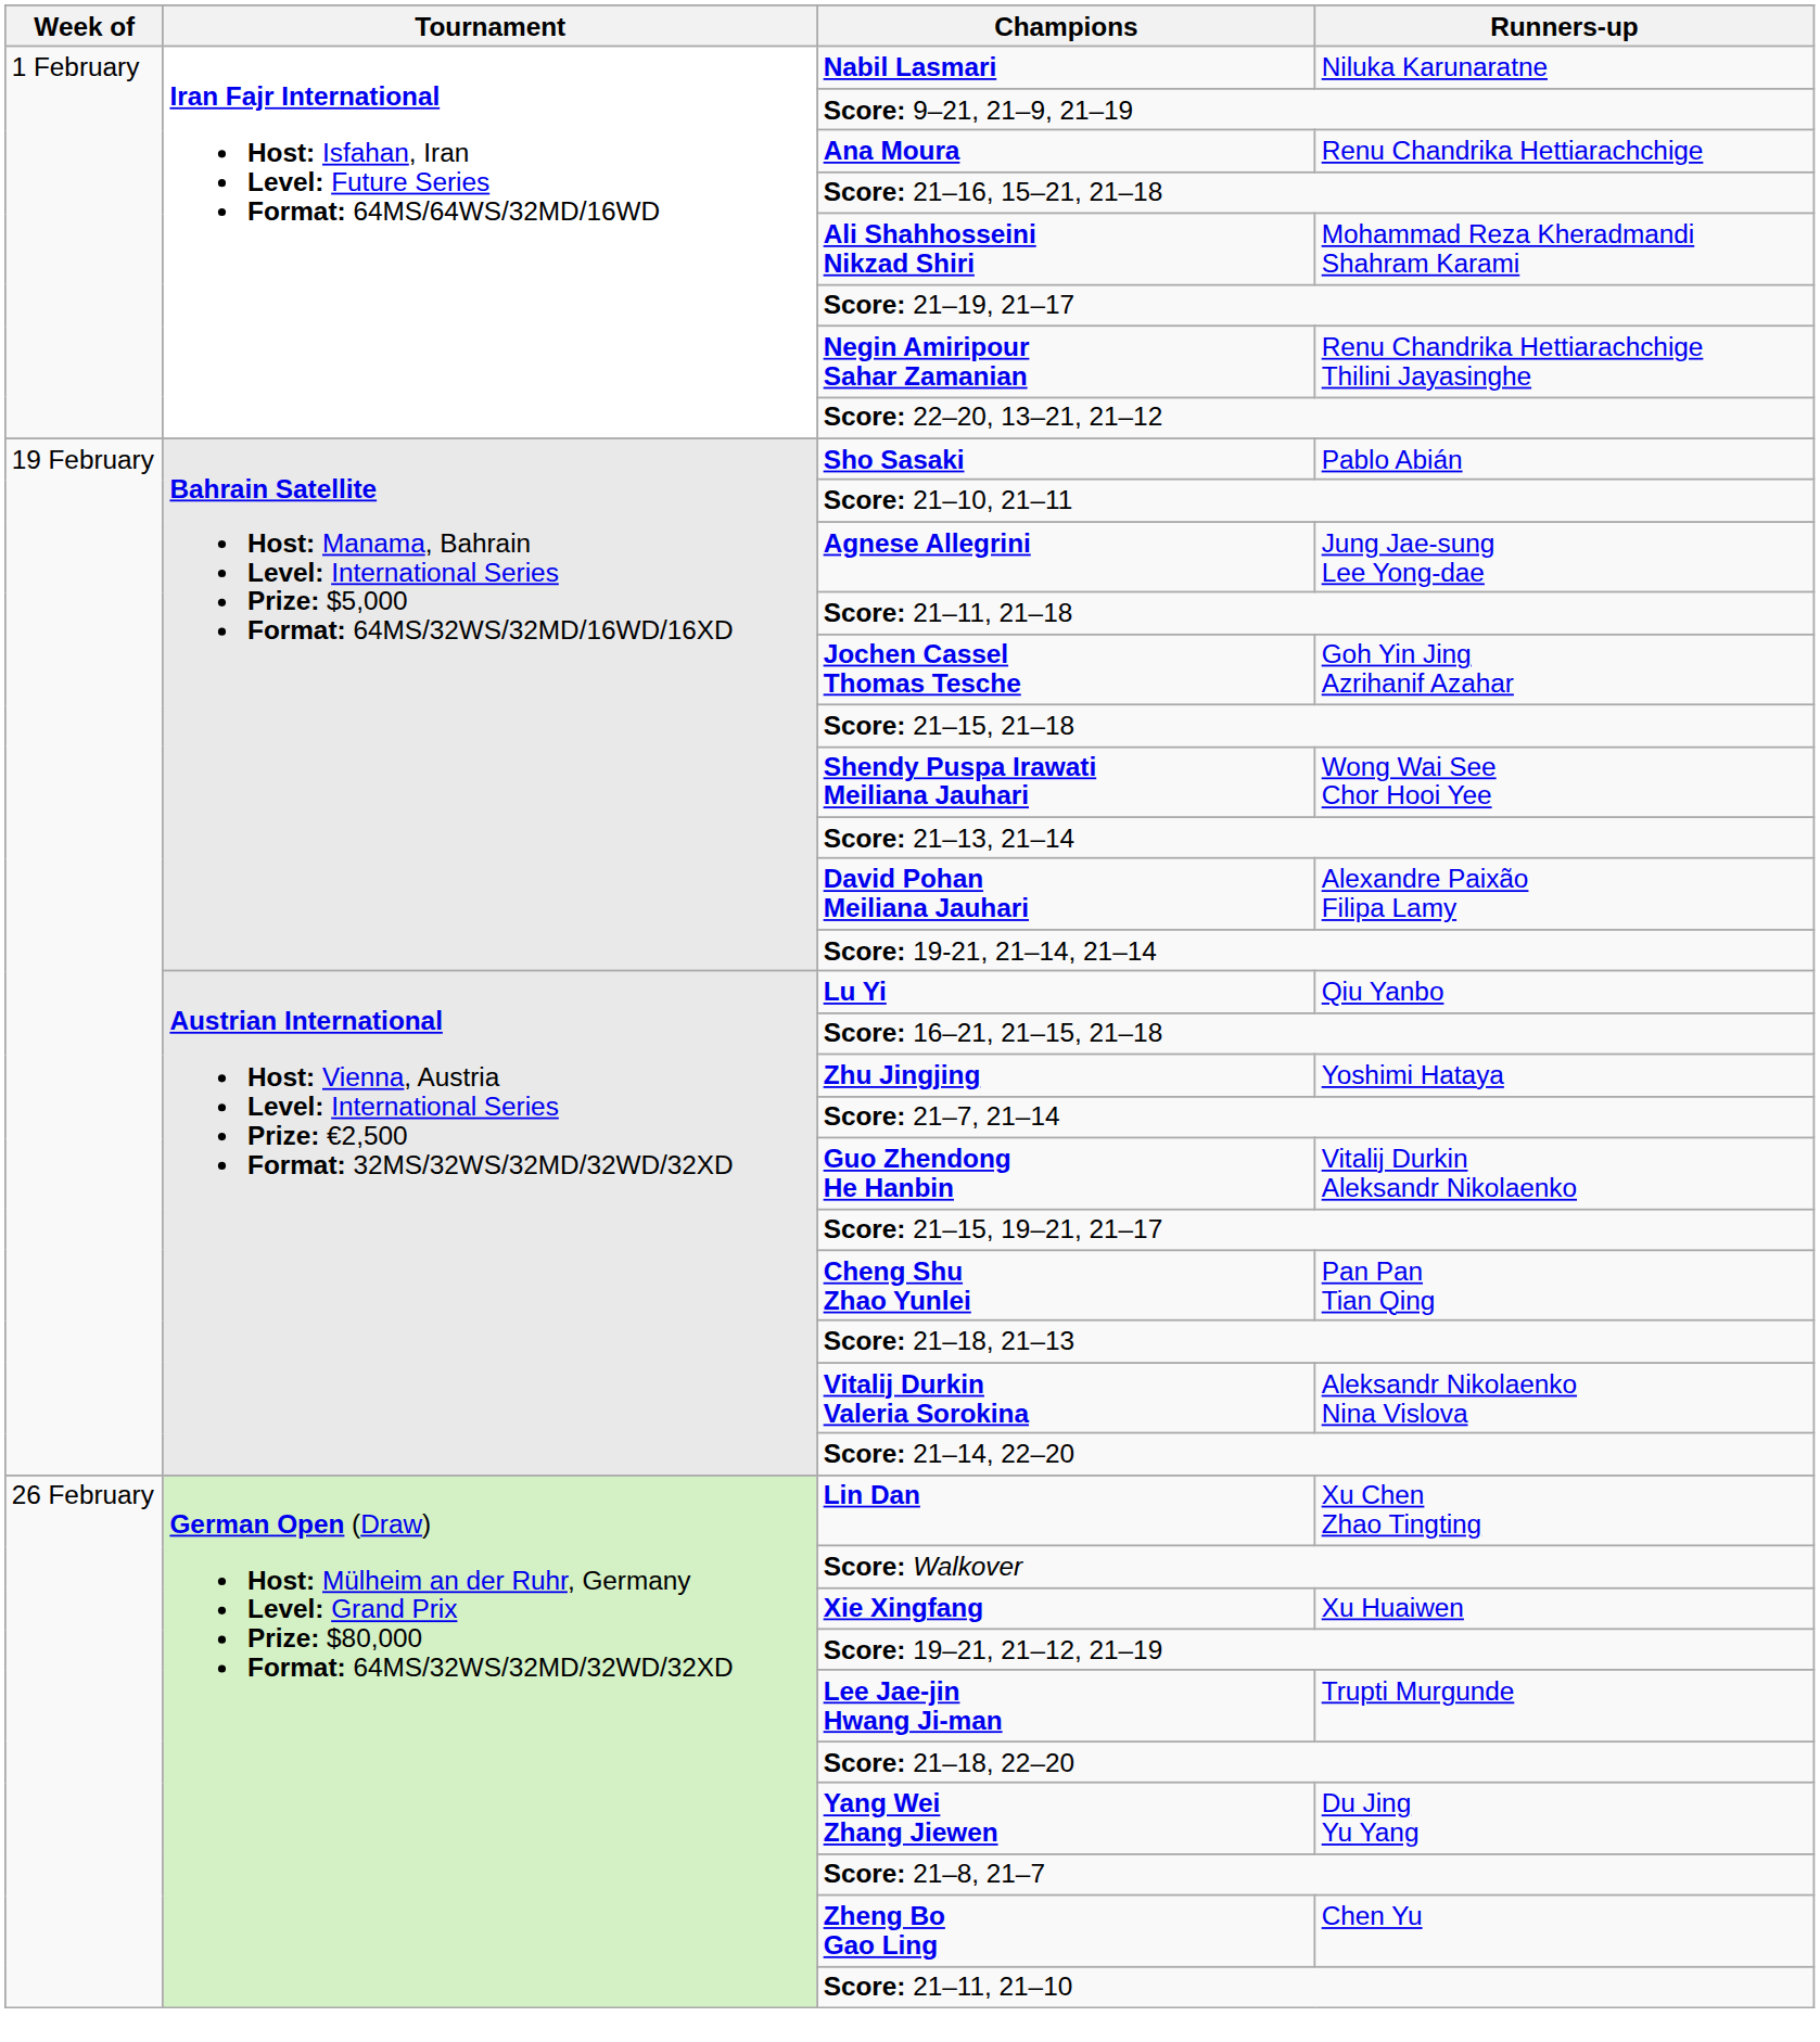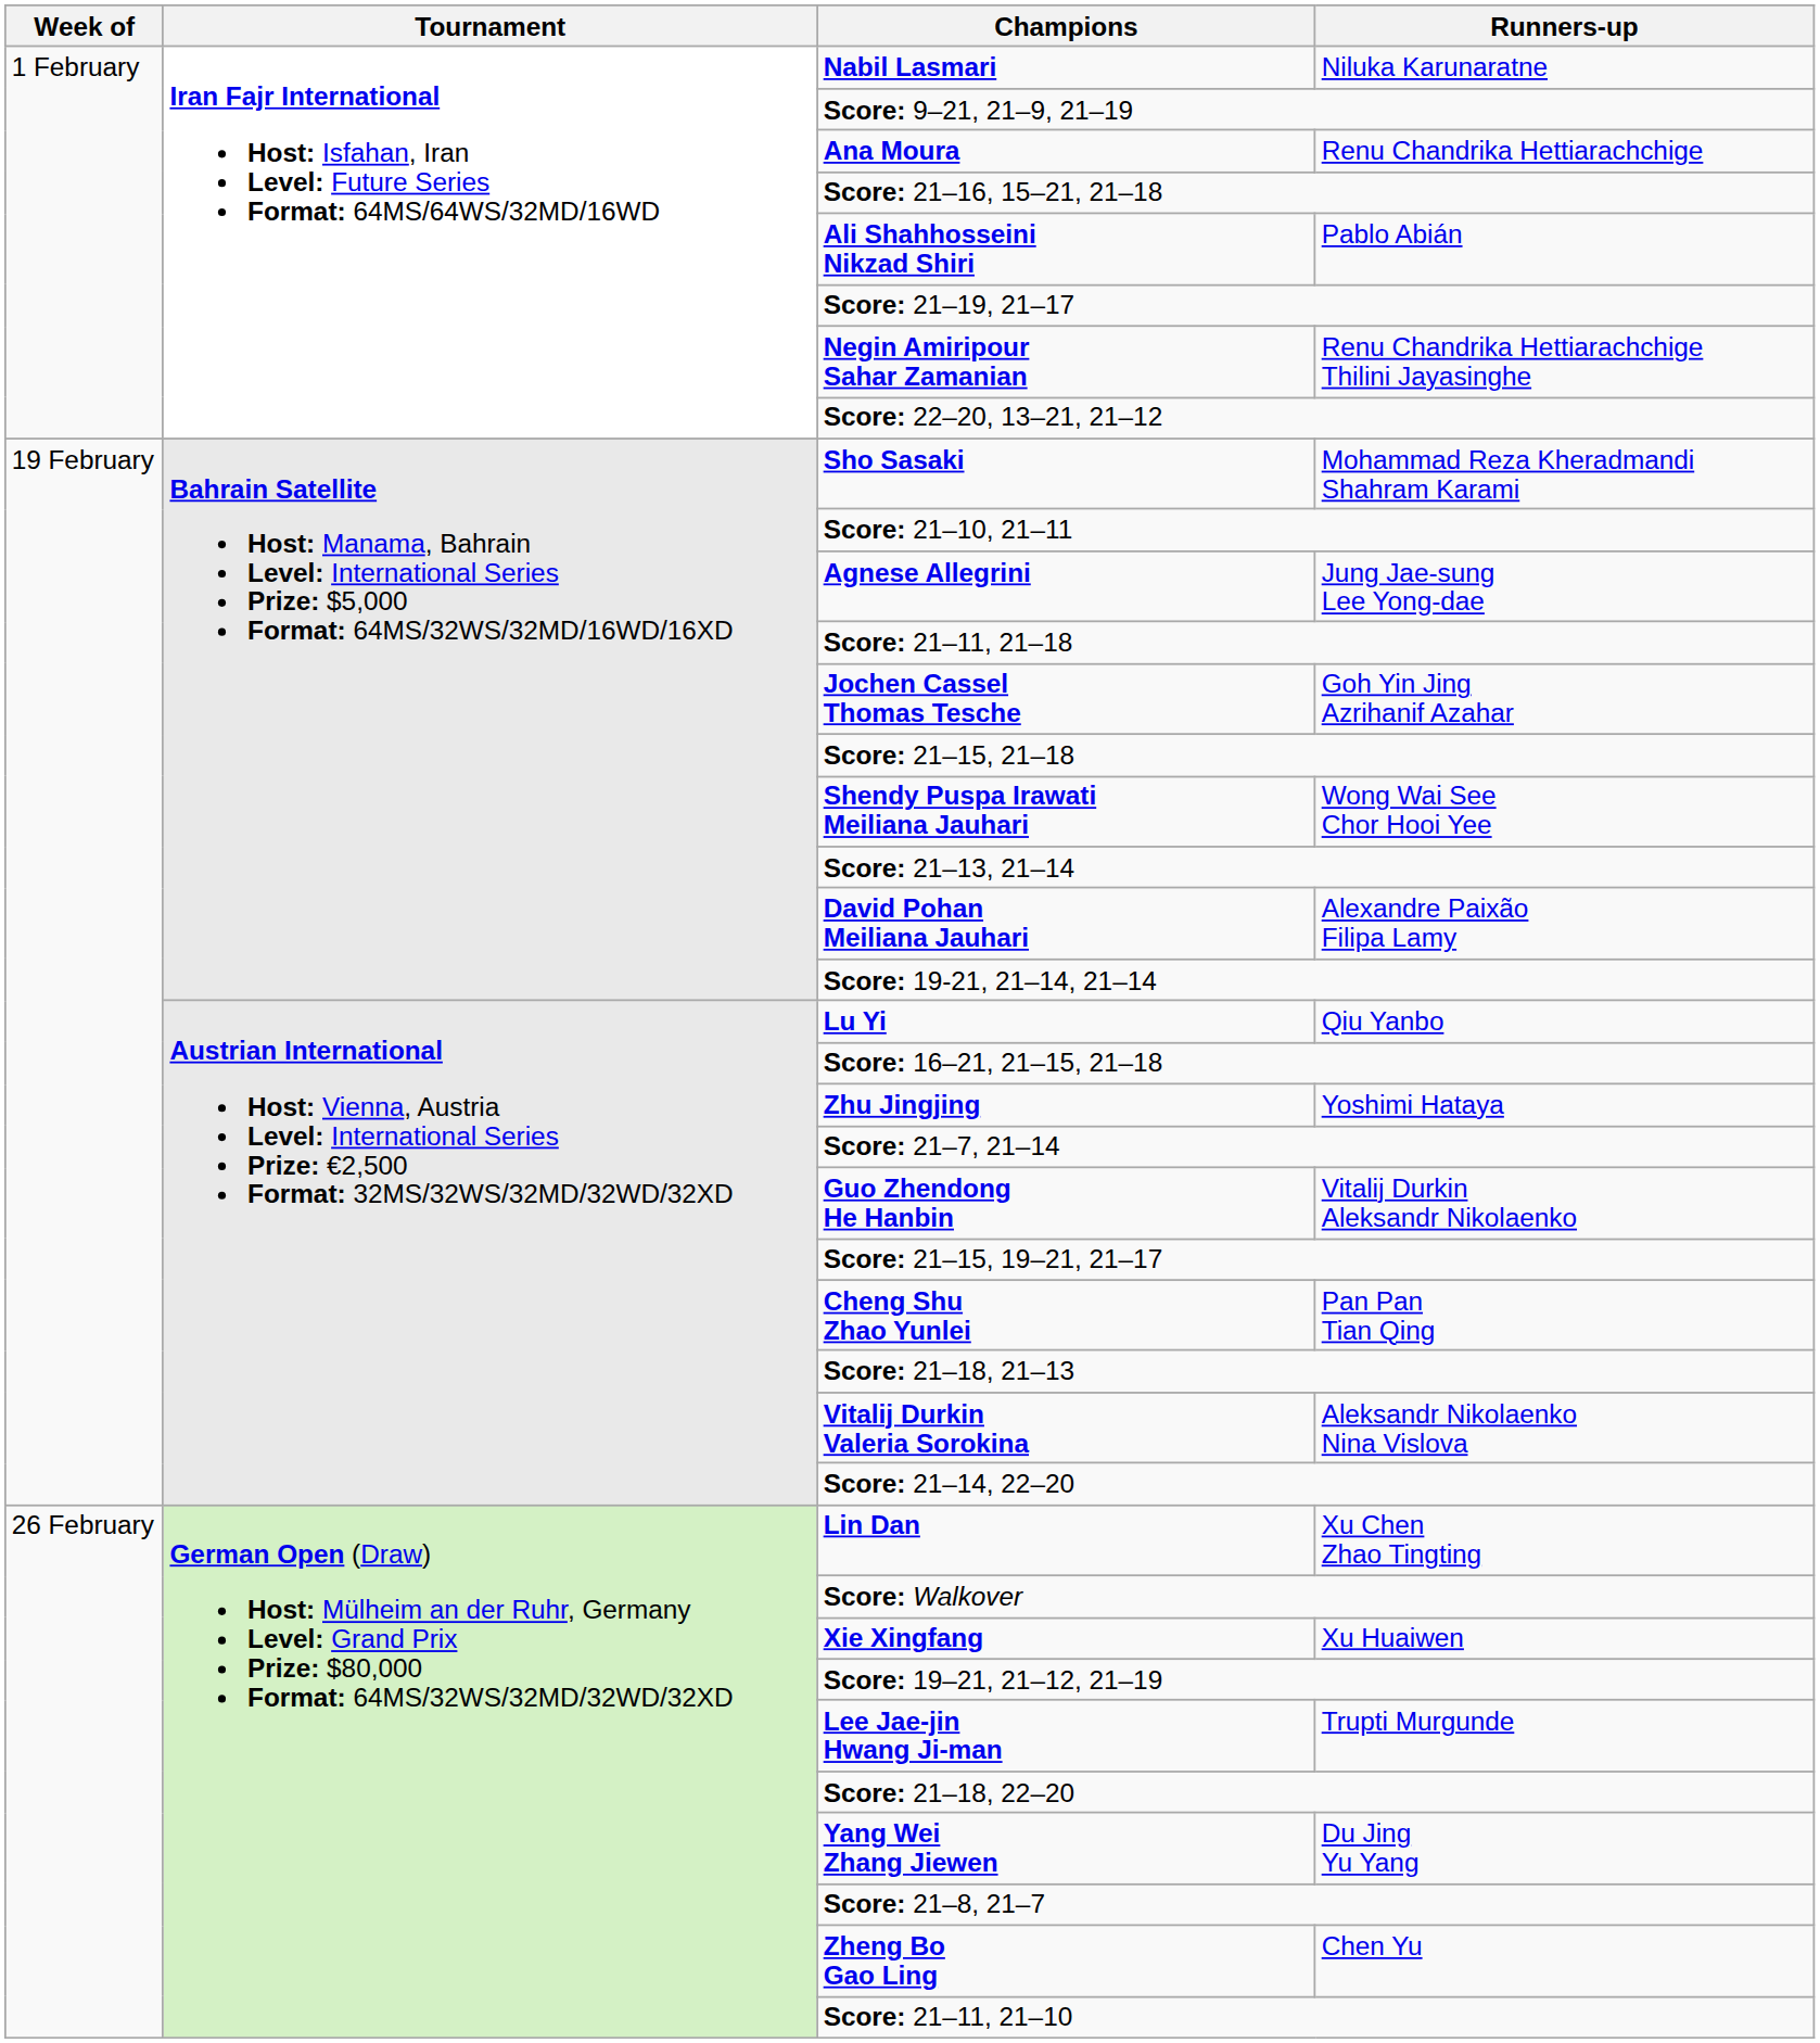 <table class=wikitable style=font-size:85%>
 <tr>
 <th width=75>Week of</th>
 <th width=330>Tournament</th>
 <th width=250>Champions</th>
 <th width=250>Runners-up</th>
 </tr>
 <tr valign=top>
 <td rowspan=8>1 February</td>
 <td style="background:#ffffff;" rowspan="8"><br><strong><a href='#'>Iran Fajr International</a></strong><ul><li><strong>Host:</strong> <a href='#'>Isfahan</a>, Iran</li><li><strong>Level:</strong> <a href='#'>Future Series</a></li><li><strong>Format:</strong> 64MS/64WS/32MD/16WD</li></ul></td>
 <td><strong> <a href='#'>Nabil Lasmari</a></strong></td>
 <td> <a href='#'>Niluka Karunaratne</a></td>
 </tr>
 <tr>
 <td colspan=2><strong>Score:</strong> 9–21, 21–9, 21–19</td>
 </tr>
 <tr valign=top>
 <td><strong> <a href='#'>Ana Moura</a></strong></td>
 <td> <a href='#'>Renu Chandrika Hettiarachchige</a></td>
 </tr>
 <tr>
 <td colspan=2><strong>Score:</strong> 21–16, 15–21, 21–18</td>
 </tr>
 <tr valign=top>
 <td><strong> <a href='#'>Ali Shahhosseini</a><br> <a href='#'>Nikzad Shiri</a></strong></td>
-<td> <a href='#'>Mohammad Reza Kheradmandi</a><br> <a href='#'>Shahram Karami</a></td>
+<td> <a href='#'>Pablo Abián</a></td>
 </tr>
 <tr>
 <td colspan=2><strong>Score:</strong> 21–19, 21–17</td>
 </tr>
 <tr valign=top>
 <td><strong> <a href='#'>Negin Amiripour</a><br> <a href='#'>Sahar Zamanian</a></strong></td>
 <td> <a href='#'>Renu Chandrika Hettiarachchige</a><br> <a href='#'>Thilini Jayasinghe</a></td>
 </tr>
 <tr>
 <td colspan=2><strong>Score:</strong> 22–20, 13–21, 21–12</td>
 </tr>
 <tr valign=top>
 <td rowspan=20>19 February</td>
 <td style="background:#E9E9E9;" rowspan="10"><br><strong><a href='#'>Bahrain Satellite</a></strong><ul><li><strong>Host:</strong> <a href='#'>Manama</a>, Bahrain</li><li><strong>Level:</strong> <a href='#'>International Series</a></li><li><strong>Prize:</strong> $5,000</li><li><strong>Format:</strong> 64MS/32WS/32MD/16WD/16XD</li></ul></td>
 <td><strong> <a href='#'>Sho Sasaki</a></strong></td>
-<td> <a href='#'>Pablo Abián</a></td>
+<td> <a href='#'>Mohammad Reza Kheradmandi</a><br> <a href='#'>Shahram Karami</a></td>
 </tr>
 <tr>
 <td colspan=2><strong>Score:</strong> 21–10, 21–11</td>
 </tr>
 <tr valign=top>
 <td><strong> <a href='#'>Agnese Allegrini</a></strong></td>
 <td> <a href='#'>Jung Jae-sung</a><br> <a href='#'>Lee Yong-dae</a></td>
 </tr>
 <tr>
 <td colspan=2><strong>Score:</strong> 21–11, 21–18</td>
 </tr>
 <tr valign=top>
 <td><strong> <a href='#'>Jochen Cassel</a><br> <a href='#'>Thomas Tesche</a></strong></td>
 <td> <a href='#'>Goh Yin Jing</a><br> <a href='#'>Azrihanif Azahar</a></td>
 </tr>
 <tr>
 <td colspan=2><strong>Score:</strong> 21–15, 21–18</td>
 </tr>
 <tr valign=top>
 <td><strong> <a href='#'>Shendy Puspa Irawati</a><br> <a href='#'>Meiliana Jauhari</a></strong></td>
 <td> <a href='#'>Wong Wai See</a><br> <a href='#'>Chor Hooi Yee</a></td>
 </tr>
 <tr>
 <td colspan=2><strong>Score:</strong> 21–13, 21–14</td>
 </tr>
 <tr valign=top>
 <td><strong> <a href='#'>David Pohan</a><br> <a href='#'>Meiliana Jauhari</a></strong></td>
 <td> <a href='#'>Alexandre Paixão</a><br> <a href='#'>Filipa Lamy</a></td>
 </tr>
 <tr>
 <td colspan=2><strong>Score:</strong> 19-21, 21–14, 21–14</td>
 </tr>
 <tr valign=top>
 <td style="background:#E9E9E9;" rowspan="10"><br><strong><a href='#'>Austrian International</a></strong><ul><li><strong>Host:</strong> <a href='#'>Vienna</a>, Austria</li><li><strong>Level:</strong> <a href='#'>International Series</a></li><li><strong>Prize:</strong> €2,500</li><li><strong>Format:</strong> 32MS/32WS/32MD/32WD/32XD</li></ul></td>
 <td><strong> <a href='#'>Lu Yi</a></strong></td>
 <td> <a href='#'>Qiu Yanbo</a></td>
 </tr>
 <tr>
 <td colspan=2><strong>Score:</strong> 16–21, 21–15, 21–18</td>
 </tr>
 <tr valign=top>
 <td><strong> <a href='#'>Zhu Jingjing</a></strong></td>
 <td> <a href='#'>Yoshimi Hataya</a></td>
 </tr>
 <tr>
 <td colspan=2><strong>Score:</strong> 21–7, 21–14</td>
 </tr>
 <tr valign=top>
 <td><strong> <a href='#'>Guo Zhendong</a><br> <a href='#'>He Hanbin</a></strong></td>
 <td> <a href='#'>Vitalij Durkin</a><br> <a href='#'>Aleksandr Nikolaenko</a></td>
 </tr>
 <tr>
 <td colspan=2><strong>Score:</strong> 21–15, 19–21, 21–17</td>
 </tr>
 <tr valign=top>
 <td><strong> <a href='#'>Cheng Shu</a><br> <a href='#'>Zhao Yunlei</a></strong></td>
 <td> <a href='#'>Pan Pan</a><br> <a href='#'>Tian Qing</a></td>
 </tr>
 <tr>
 <td colspan=2><strong>Score:</strong> 21–18, 21–13</td>
 </tr>
 <tr valign=top>
 <td><strong> <a href='#'>Vitalij Durkin</a><br> <a href='#'>Valeria Sorokina</a></strong></td>
 <td> <a href='#'>Aleksandr Nikolaenko</a><br> <a href='#'>Nina Vislova</a></td>
 </tr>
 <tr>
 <td colspan=2><strong>Score:</strong> 21–14, 22–20</td>
 </tr>
 <tr valign=top>
 <td rowspan=10>26 February</td>
 <td style="background:#D4F1C5;" rowspan="10"><br><strong><a href='#'>German Open</a></strong> (<a href='#'>Draw</a>)<ul><li><strong>Host:</strong> <a href='#'>Mülheim an der Ruhr</a>, Germany</li><li><strong>Level:</strong> <a href='#'>Grand Prix</a></li><li><strong>Prize:</strong> $80,000</li><li><strong>Format:</strong> 64MS/32WS/32MD/32WD/32XD</li></ul></td>
 <td><strong> <a href='#'>Lin Dan</a></strong></td>
 <td> <a href='#'>Xu Chen</a><br> <a href='#'>Zhao Tingting</a></td>
 </tr>
 <tr>
 <td colspan=2><strong>Score:</strong> <em>Walkover</em></td>
 </tr>
 <tr valign=top>
 <td><strong> <a href='#'>Xie Xingfang</a></strong></td>
 <td> <a href='#'>Xu Huaiwen</a></td>
 </tr>
 <tr>
 <td colspan=2><strong>Score:</strong> 19–21, 21–12, 21–19</td>
 </tr>
 <tr valign=top>
 <td><strong> <a href='#'> Lee Jae-jin</a><br> <a href='#'>Hwang Ji-man</a></strong></td>
 <td> <a href='#'>Trupti Murgunde</a></td>
 </tr>
 <tr>
 <td colspan=2><strong>Score:</strong> 21–18, 22–20</td>
 </tr>
 <tr valign=top>
 <td><strong> <a href='#'>Yang Wei</a><br> <a href='#'>Zhang Jiewen</a></strong></td>
 <td> <a href='#'>Du Jing</a><br> <a href='#'>Yu Yang</a></td>
 </tr>
 <tr>
 <td colspan=2><strong>Score:</strong> 21–8, 21–7</td>
 </tr>
 <tr valign=top>
 <td><strong> <a href='#'>Zheng Bo</a><br> <a href='#'>Gao Ling</a></strong></td>
 <td> <a href='#'>Chen Yu</a></td>
 </tr>
 <tr>
 <td colspan=2><strong>Score:</strong> 21–11, 21–10</td>
 </tr>
 </table>
